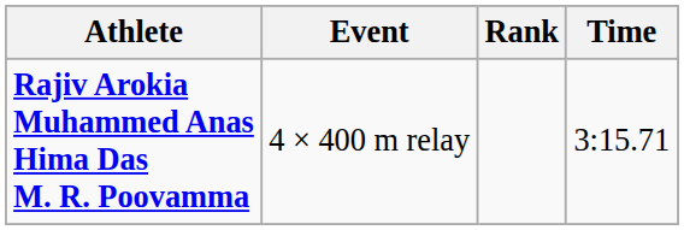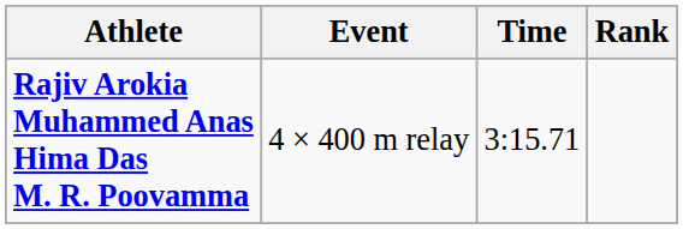 <table class=wikitable style="text-align:center; font-size:90%">
 <tr>
 <th>Athlete</th>
 <th>Event</th>
+<th>Time</th>
 <th>Rank</th>
-<th>Time</th>
 </tr>
 <tr>
 <td align=left><strong><a href='#'>Rajiv Arokia</a><br><a href='#'>Muhammed Anas</a><br><a href='#'>Hima Das</a><br><a href='#'>M. R. Poovamma</a></strong></td>
 <td align=left>4 × 400 m relay</td>
+<td>3:15.71</td>
 <td></td>
-<td>3:15.71</td>
 </tr>
 </table>
